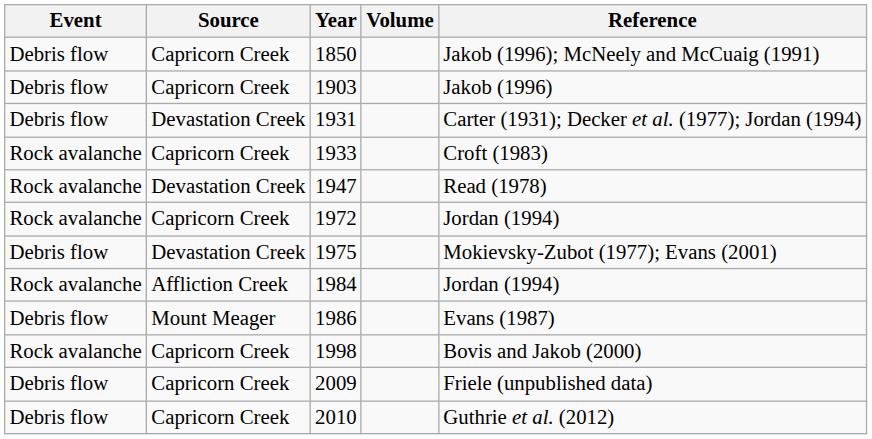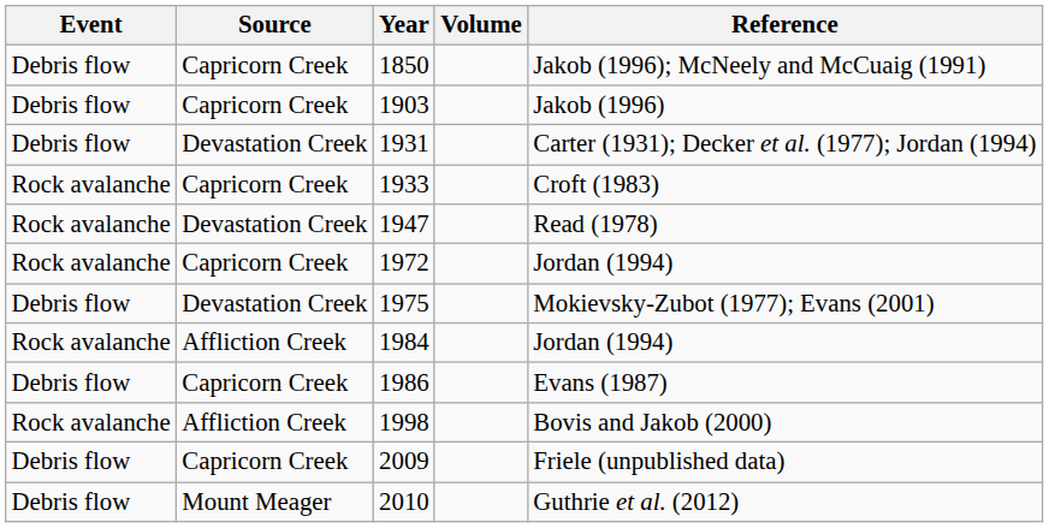 <table class="wikitable sortable">
 <tr>
 <th scope="col">Event</th>
 <th scope="col">Source</th>
 <th scope="col">Year</th>
 <th scope="col">Volume</th>
 <th scope="col">Reference</th>
 </tr>
 <tr>
 <td>Debris flow</td>
 <td>Capricorn Creek</td>
 <td>1850</td>
 <td></td>
 <td>Jakob (1996); McNeely and McCuaig (1991)</td>
 </tr>
 <tr>
 <td>Debris flow</td>
 <td>Capricorn Creek</td>
 <td>1903</td>
 <td></td>
 <td>Jakob (1996)</td>
 </tr>
 <tr>
 <td>Debris flow</td>
 <td>Devastation Creek</td>
 <td>1931</td>
 <td></td>
 <td>Carter (1931); Decker <em>et al.</em> (1977); Jordan (1994)</td>
 </tr>
 <tr>
 <td>Rock avalanche</td>
 <td>Capricorn Creek</td>
 <td>1933</td>
 <td></td>
 <td>Croft (1983)</td>
 </tr>
 <tr>
 <td>Rock avalanche</td>
 <td>Devastation Creek</td>
 <td>1947</td>
 <td></td>
 <td>Read (1978)</td>
 </tr>
 <tr>
 <td>Rock avalanche</td>
 <td>Capricorn Creek</td>
 <td>1972</td>
 <td></td>
 <td>Jordan (1994)</td>
 </tr>
 <tr>
 <td>Debris flow</td>
 <td>Devastation Creek</td>
 <td>1975</td>
 <td></td>
 <td>Mokievsky-Zubot (1977); Evans (2001)</td>
 </tr>
 <tr>
 <td>Rock avalanche</td>
 <td>Affliction Creek</td>
 <td>1984</td>
 <td></td>
 <td>Jordan (1994)</td>
 </tr>
 <tr>
 <td>Debris flow</td>
-<td>Mount Meager</td>
+<td>Capricorn Creek</td>
 <td>1986</td>
 <td></td>
 <td>Evans (1987)</td>
 </tr>
 <tr>
 <td>Rock avalanche</td>
-<td>Capricorn Creek</td>
+<td>Affliction Creek</td>
 <td>1998</td>
 <td></td>
 <td>Bovis and Jakob (2000)</td>
 </tr>
 <tr>
 <td>Debris flow</td>
 <td>Capricorn Creek</td>
 <td>2009</td>
 <td></td>
 <td>Friele (unpublished data)</td>
 </tr>
 <tr>
 <td>Debris flow</td>
-<td>Capricorn Creek</td>
+<td>Mount Meager</td>
 <td>2010</td>
 <td></td>
 <td>Guthrie <em>et al.</em> (2012)</td>
 </tr>
 </table>
